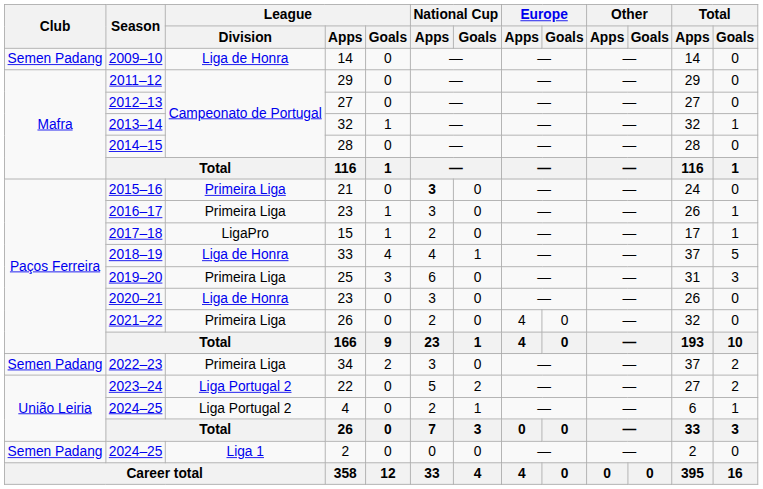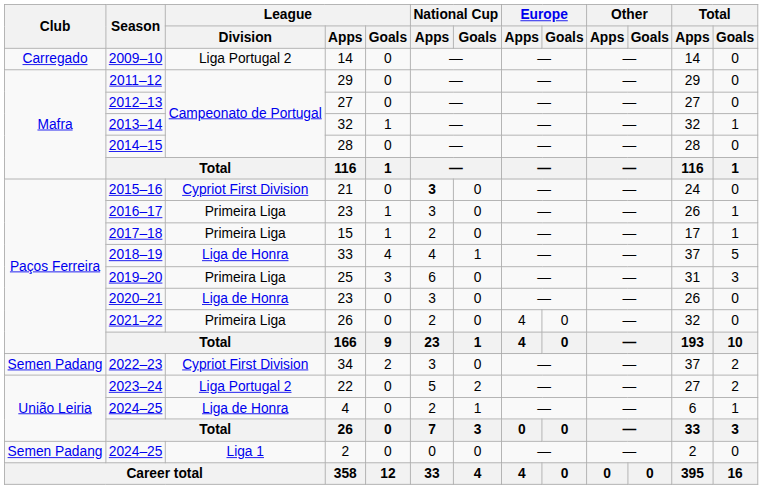 <table class="wikitable" style="text-align:center">
 <tr>
 <th rowspan=2>Club</th>
 <th rowspan=2>Season</th>
 <th colspan=3>League</th>
 <th colspan=2>National Cup</th>
 <th colspan=2><a href='#'>Europe</a></th>
 <th colspan=2>Other</th>
 <th colspan=2>Total</th>
 </tr>
 <tr>
 <th>Division</th>
 <th>Apps</th>
 <th>Goals</th>
 <th>Apps</th>
 <th>Goals</th>
 <th>Apps</th>
 <th>Goals</th>
 <th>Apps</th>
 <th>Goals</th>
 <th>Apps</th>
 <th>Goals</th>
 </tr>
 <tr>
-<td rowspan=1><a href='#'>Semen Padang</a></td>
+<td><a href='#'>Carregado</a></td>
 <td><a href='#'>2009–10</a></td>
-<td><a href='#'>Liga de Honra</a></td>
+<td>Liga Portugal 2</td>
 <td>14</td>
 <td>0</td>
 <td colspan="2">—</td>
 <td colspan="2">—</td>
 <td colspan="2">—</td>
 <td>14</td>
 <td>0</td>
 </tr>
 <tr>
 <td rowspan=5><a href='#'>Mafra</a></td>
 <td><a href='#'>2011–12</a></td>
 <td rowspan="4"><a href='#'>Campeonato de Portugal</a></td>
 <td>29</td>
 <td>0</td>
 <td colspan="2">—</td>
 <td colspan="2">—</td>
 <td colspan="2">—</td>
 <td>29</td>
 <td>0</td>
 </tr>
 <tr>
 <td><a href='#'>2012–13</a></td>
 <td>27</td>
 <td>0</td>
 <td colspan="2">—</td>
 <td colspan="2">—</td>
 <td colspan="2">—</td>
 <td>27</td>
 <td>0</td>
 </tr>
 <tr>
 <td><a href='#'>2013–14</a></td>
 <td>32</td>
 <td>1</td>
 <td colspan="2">—</td>
 <td colspan="2">—</td>
 <td colspan="2">—</td>
 <td>32</td>
 <td>1</td>
 </tr>
 <tr>
 <td><a href='#'>2014–15</a></td>
 <td>28</td>
 <td>0</td>
 <td colspan="2">—</td>
 <td colspan="2">—</td>
 <td colspan="2">—</td>
 <td>28</td>
 <td>0</td>
 </tr>
 <tr>
 <th colspan="2">Total</th>
 <th>116</th>
 <th>1</th>
 <th colspan="2">—</th>
 <th colspan="2">—</th>
 <th colspan="2">—</th>
 <th>116</th>
 <th>1</th>
 </tr>
 <tr>
 <td rowspan=8><a href='#'>Paços Ferreira</a></td>
 <td><a href='#'>2015–16</a></td>
-<td><a href='#'>Primeira Liga</a></td>
+<td><a href='#'>Cypriot First Division</a></td>
 <td>21</td>
 <td>0</td>
 <td><strong>3</strong></td>
 <td>0</td>
 <td colspan="2">—</td>
 <td colspan="2">—</td>
 <td>24</td>
 <td>0</td>
 </tr>
 <tr>
 <td><a href='#'>2016–17</a></td>
 <td>Primeira Liga</td>
 <td>23</td>
 <td>1</td>
 <td>3</td>
 <td>0</td>
 <td colspan="2">—</td>
 <td colspan="2">—</td>
 <td>26</td>
 <td>1</td>
 </tr>
 <tr>
 <td><a href='#'>2017–18</a></td>
-<td>LigaPro</td>
+<td>Primeira Liga</td>
 <td>15</td>
 <td>1</td>
 <td>2</td>
 <td>0</td>
 <td colspan="2">—</td>
 <td colspan="2">—</td>
 <td>17</td>
 <td>1</td>
 </tr>
 <tr>
 <td><a href='#'>2018–19</a></td>
 <td><a href='#'>Liga de Honra</a></td>
 <td>33</td>
 <td>4</td>
 <td>4</td>
 <td>1</td>
 <td colspan="2">—</td>
 <td colspan="2">—</td>
 <td>37</td>
 <td>5</td>
 </tr>
 <tr>
 <td><a href='#'>2019–20</a></td>
 <td>Primeira Liga</td>
 <td>25</td>
 <td>3</td>
 <td>6</td>
 <td>0</td>
 <td colspan="2">—</td>
 <td colspan="2">—</td>
 <td>31</td>
 <td>3</td>
 </tr>
 <tr>
 <td><a href='#'>2020–21</a></td>
 <td><a href='#'>Liga de Honra</a></td>
 <td>23</td>
 <td>0</td>
 <td>3</td>
 <td>0</td>
 <td colspan="2">—</td>
 <td colspan="2">—</td>
 <td>26</td>
 <td>0</td>
 </tr>
 <tr>
 <td><a href='#'>2021–22</a></td>
 <td>Primeira Liga</td>
 <td>26</td>
 <td>0</td>
 <td>2</td>
 <td>0</td>
 <td>4</td>
 <td>0</td>
 <td colspan="2">—</td>
 <td>32</td>
 <td>0</td>
 </tr>
 <tr>
 <th colspan="2">Total</th>
 <th>166</th>
 <th>9</th>
 <th>23</th>
 <th>1</th>
 <th>4</th>
 <th>0</th>
 <th colspan="2">—</th>
 <th>193</th>
 <th>10</th>
 </tr>
 <tr>
 <td rowspan=1><a href='#'>Semen Padang</a></td>
 <td><a href='#'>2022–23</a></td>
-<td>Primeira Liga</td>
+<td><a href='#'>Cypriot First Division</a></td>
 <td>34</td>
 <td>2</td>
 <td>3</td>
 <td>0</td>
 <td colspan="2">—</td>
 <td colspan="2">—</td>
 <td>37</td>
 <td>2</td>
 </tr>
 <tr>
 <td rowspan=3><a href='#'>União Leiria</a></td>
 <td><a href='#'>2023–24</a></td>
 <td><a href='#'>Liga Portugal 2</a></td>
 <td>22</td>
 <td>0</td>
 <td>5</td>
 <td>2</td>
 <td colspan="2">—</td>
 <td colspan="2">—</td>
 <td>27</td>
 <td>2</td>
 </tr>
 <tr>
 <td><a href='#'>2024–25</a></td>
-<td>Liga Portugal 2</td>
+<td><a href='#'>Liga de Honra</a></td>
 <td>4</td>
 <td>0</td>
 <td>2</td>
 <td>1</td>
 <td colspan="2">—</td>
 <td colspan="2">—</td>
 <td>6</td>
 <td>1</td>
 </tr>
 <tr>
 <th colspan="2">Total</th>
 <th>26</th>
 <th>0</th>
 <th>7</th>
 <th>3</th>
 <th>0</th>
 <th>0</th>
 <th colspan="2">—</th>
 <th>33</th>
 <th>3</th>
 </tr>
 <tr>
 <td rowspan=1><a href='#'>Semen Padang</a></td>
 <td><a href='#'>2024–25</a></td>
 <td><a href='#'>Liga 1</a></td>
 <td>2</td>
 <td>0</td>
 <td>0</td>
 <td>0</td>
 <td colspan="2">—</td>
 <td colspan="2">—</td>
 <td>2</td>
 <td>0</td>
 </tr>
 <tr>
 <th colspan="3">Career total</th>
 <th>358</th>
 <th>12</th>
 <th>33</th>
 <th>4</th>
 <th>4</th>
 <th>0</th>
 <th>0</th>
 <th>0</th>
 <th>395</th>
 <th>16</th>
 </tr>
 </table>
